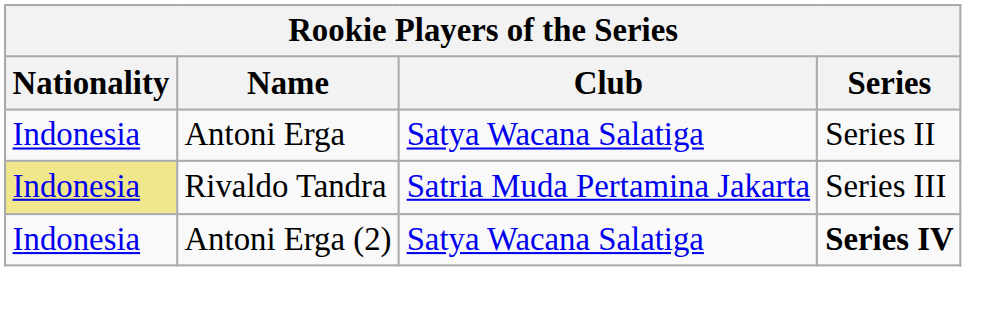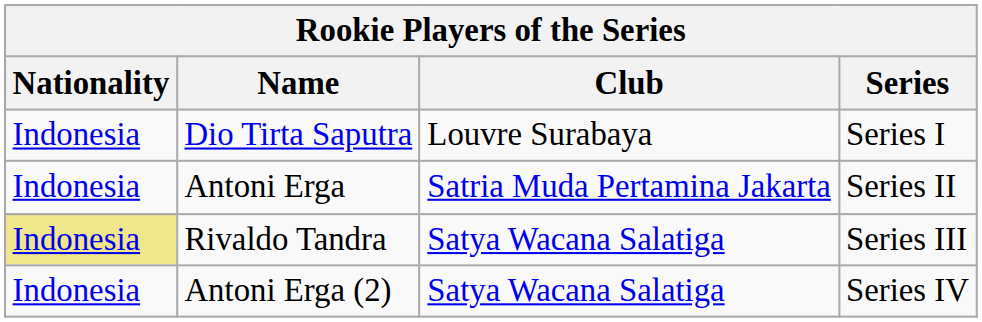 <table class="wikitable">
 <tr>
 <th colspan="4">Rookie Players of the Series</th>
 </tr>
 <tr>
 <th>Nationality</th>
 <th>Name</th>
 <th>Club</th>
 <th>Series</th>
 </tr>
 <tr>
 <td> <a href='#'>Indonesia</a></td>
+<td><a href='#'>Dio Tirta Saputra</a></td>
+<td>Louvre Surabaya</td>
+<td>Series I</td>
+</tr>
+<tr>
+<td> <a href='#'>Indonesia</a></td>
 <td>Antoni Erga</td>
-<td><a href='#'>Satya Wacana Salatiga</a></td>
+<td><a href='#'>Satria Muda Pertamina Jakarta</a></td>
 <td>Series II</td>
 </tr>
 <tr>
 <td style="background: khaki;"> <a href='#'>Indonesia</a></td>
 <td>Rivaldo Tandra</td>
-<td><a href='#'>Satria Muda Pertamina Jakarta</a></td>
+<td><a href='#'>Satya Wacana Salatiga</a></td>
 <td>Series III</td>
 </tr>
 <tr>
 <td> <a href='#'>Indonesia</a></td>
 <td>Antoni Erga (2)</td>
 <td><a href='#'>Satya Wacana Salatiga</a></td>
-<td><strong>Series IV</strong></td>
+<td>Series IV</td>
 </tr>
 </table>
